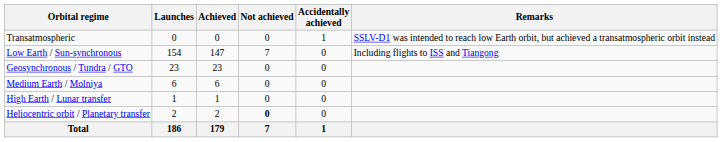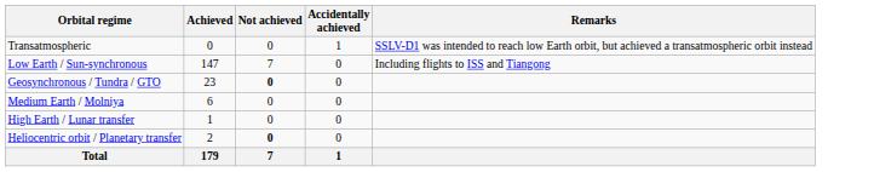 <table class="wikitable sortable" style=text-align:center>
 <tr>
 <th>Orbital regime</th>
-<th>Launches</th>
 <th>Achieved</th>
 <th>Not achieved</th>
 <th>Accidentally <br> achieved</th>
 <th>Remarks</th>
 </tr>
 <tr>
 <td align=left>Transatmospheric</td>
 <td>0</td>
 <td>0</td>
-<td>0</td>
 <td>1</td>
 <td align=left><a href='#'>SSLV-D1</a> was intended to reach low Earth orbit, but achieved a transatmospheric orbit instead</td>
 </tr>
 <tr>
 <td align=left><a href='#'>Low Earth</a> / <a href='#'>Sun-synchronous</a></td>
-<td>154</td>
 <td>147</td>
 <td>7</td>
 <td>0</td>
 <td align=left>Including flights to <a href='#'>ISS</a> and <a href='#'>Tiangong</a></td>
 </tr>
 <tr>
 <td align=left><a href='#'>Geosynchronous</a> / <a href='#'>Tundra</a> / <a href='#'>GTO</a></td>
 <td>23</td>
-<td>23</td>
-<td>0</td>
+<td><strong>0</strong></td>
 <td>0</td>
 <td></td>
 </tr>
 <tr>
 <td align=left><a href='#'>Medium Earth</a> / <a href='#'>Molniya</a></td>
-<td>6</td>
 <td>6</td>
 <td>0</td>
 <td>0</td>
 <td></td>
 </tr>
 <tr>
 <td align=left><a href='#'>High Earth</a> / <a href='#'>Lunar transfer</a></td>
 <td>1</td>
-<td>1</td>
 <td>0</td>
 <td>0</td>
 <td></td>
 </tr>
 <tr>
 <td align=left><a href='#'>Heliocentric orbit</a> / <a href='#'>Planetary transfer</a></td>
 <td>2</td>
-<td>2</td>
 <td><strong>0</strong></td>
 <td>0</td>
 <td></td>
 </tr>
 <tr class="sortbottom">
 <th>Total</th>
-<th>186</th>
 <th>179</th>
 <th>7</th>
 <th>1</th>
 <th></th>
 </tr>
 </table>
